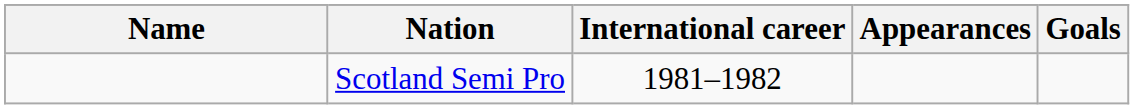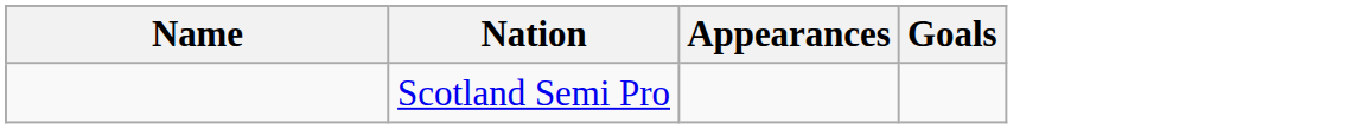 <table class="wikitable sortable" style="text-align: center;">
 <tr>
 <th style="width:10em">Name</th>
 <th>Nation</th>
-<th>International career</th>
 <th>Appearances</th>
 <th>Goals</th>
 </tr>
 <tr>
 <td align="left"></td>
 <td align="left"> <a href='#'>Scotland Semi Pro</a></td>
-<td>1981–1982</td>
 <td></td>
 <td></td>
 </tr>
 </table>
